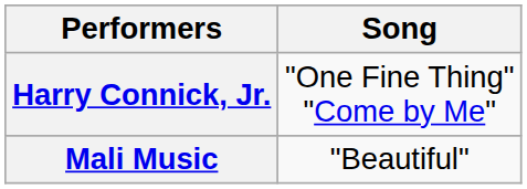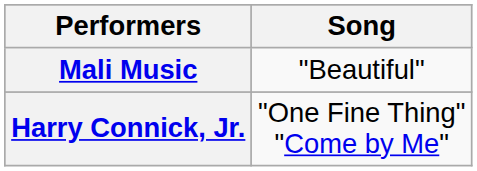 <table class="wikitable unsortable" style="text-align:center;">
 <tr>
 <th scope="col">Performers</th>
 <th scope="col">Song</th>
 </tr>
 <tr>
+<th scope="row"><a href='#'>Mali Music</a></th>
+<td>"Beautiful"</td>
+</tr>
+<tr>
 <th scope="row"><a href='#'>Harry Connick, Jr.</a></th>
 <td>"One Fine Thing"<br>"<a href='#'>Come by Me</a>"</td>
 </tr>
-<tr>
-<th scope="row"><a href='#'>Mali Music</a></th>
-<td>"Beautiful"</td>
-</tr>
 </table>
